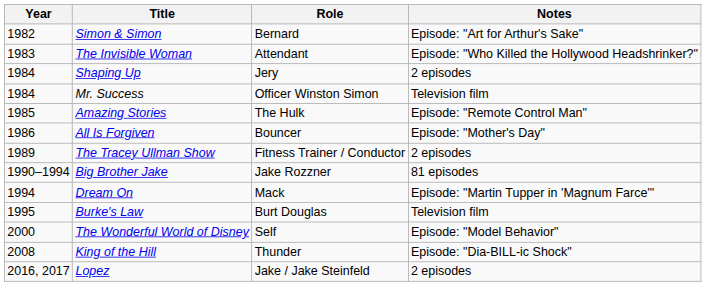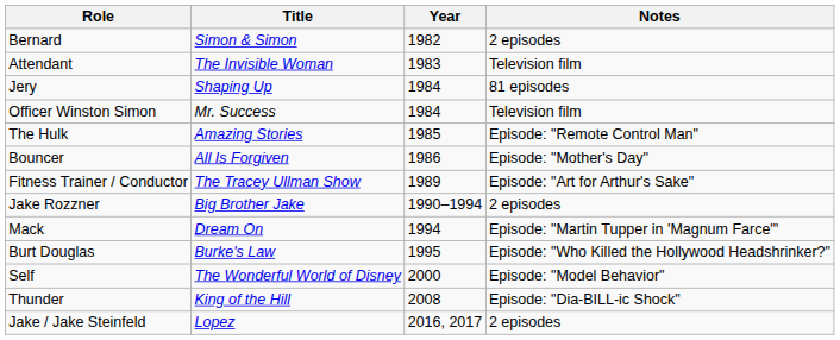 <table class="wikitable sortable">
 <tr>
+<th>Role</th>
+<th>Title</th>
 <th>Year</th>
-<th>Title</th>
-<th>Role</th>
 <th>Notes</th>
 </tr>
 <tr>
+<td>Bernard</td>
+<td><em><a href='#'>Simon & Simon</a></em></td>
 <td>1982</td>
-<td><em><a href='#'>Simon & Simon</a></em></td>
-<td>Bernard</td>
+<td>2 episodes</td>
+</tr>
+<tr>
+<td>Attendant</td>
+<td><a href='#'><em>The Invisible Woman</em></a></td>
+<td>1983</td>
+<td>Television film</td>
+</tr>
+<tr>
+<td>Jery</td>
+<td><em><a href='#'>Shaping Up</a></em></td>
+<td>1984</td>
+<td>81 episodes</td>
+</tr>
+<tr>
+<td>Officer Winston Simon</td>
+<td><em>Mr. Success</em></td>
+<td>1984</td>
+<td>Television film</td>
+</tr>
+<tr>
+<td>The Hulk</td>
+<td><a href='#'><em>Amazing Stories</em></a></td>
+<td>1985</td>
+<td>Episode: "Remote Control Man"</td>
+</tr>
+<tr>
+<td>Bouncer</td>
+<td><a href='#'><em>All Is Forgiven</em></a></td>
+<td>1986</td>
+<td>Episode: "Mother's Day"</td>
+</tr>
+<tr>
+<td>Fitness Trainer / Conductor</td>
+<td><em><a href='#'>The Tracey Ullman Show</a></em></td>
+<td>1989</td>
 <td>Episode: "Art for Arthur's Sake"</td>
 </tr>
 <tr>
-<td>1983</td>
-<td><a href='#'><em>The Invisible Woman</em></a></td>
-<td>Attendant</td>
+<td>Jake Rozzner</td>
+<td><em><a href='#'>Big Brother Jake</a></em></td>
+<td>1990–1994</td>
+<td>2 episodes</td>
+</tr>
+<tr>
+<td>Mack</td>
+<td><a href='#'><em>Dream On</em></a></td>
+<td>1994</td>
+<td>Episode: "Martin Tupper in 'Magnum Farce'"</td>
+</tr>
+<tr>
+<td>Burt Douglas</td>
+<td><a href='#'><em>Burke's Law</em></a></td>
+<td>1995</td>
 <td>Episode: "Who Killed the Hollywood Headshrinker?"</td>
 </tr>
 <tr>
-<td>1984</td>
-<td><em><a href='#'>Shaping Up</a></em></td>
-<td>Jery</td>
-<td>2 episodes</td>
-</tr>
-<tr>
-<td>1984</td>
-<td><em>Mr. Success</em></td>
-<td>Officer Winston Simon</td>
-<td>Television film</td>
-</tr>
-<tr>
-<td>1985</td>
-<td><a href='#'><em>Amazing Stories</em></a></td>
-<td>The Hulk</td>
-<td>Episode: "Remote Control Man"</td>
-</tr>
-<tr>
-<td>1986</td>
-<td><a href='#'><em>All Is Forgiven</em></a></td>
-<td>Bouncer</td>
-<td>Episode: "Mother's Day"</td>
-</tr>
-<tr>
-<td>1989</td>
-<td><em><a href='#'>The Tracey Ullman Show</a></em></td>
-<td>Fitness Trainer / Conductor</td>
-<td>2 episodes</td>
-</tr>
-<tr>
-<td>1990–1994</td>
-<td><em><a href='#'>Big Brother Jake</a></em></td>
-<td>Jake Rozzner</td>
-<td>81 episodes</td>
-</tr>
-<tr>
-<td>1994</td>
-<td><a href='#'><em>Dream On</em></a></td>
-<td>Mack</td>
-<td>Episode: "Martin Tupper in 'Magnum Farce'"</td>
-</tr>
-<tr>
-<td>1995</td>
-<td><a href='#'><em>Burke's Law</em></a></td>
-<td>Burt Douglas</td>
-<td>Television film</td>
-</tr>
-<tr>
+<td>Self</td>
+<td><em><a href='#'>The Wonderful World of Disney</a></em></td>
 <td>2000</td>
-<td><em><a href='#'>The Wonderful World of Disney</a></em></td>
-<td>Self</td>
 <td>Episode: "Model Behavior"</td>
 </tr>
 <tr>
+<td>Thunder</td>
+<td><em><a href='#'>King of the Hill</a></em></td>
 <td>2008</td>
-<td><em><a href='#'>King of the Hill</a></em></td>
-<td>Thunder</td>
 <td>Episode: "Dia-BILL-ic Shock"</td>
 </tr>
 <tr>
+<td>Jake / Jake Steinfeld</td>
+<td><a href='#'><em>Lopez</em></a></td>
 <td>2016, 2017</td>
-<td><a href='#'><em>Lopez</em></a></td>
-<td>Jake / Jake Steinfeld</td>
 <td>2 episodes</td>
 </tr>
 </table>
